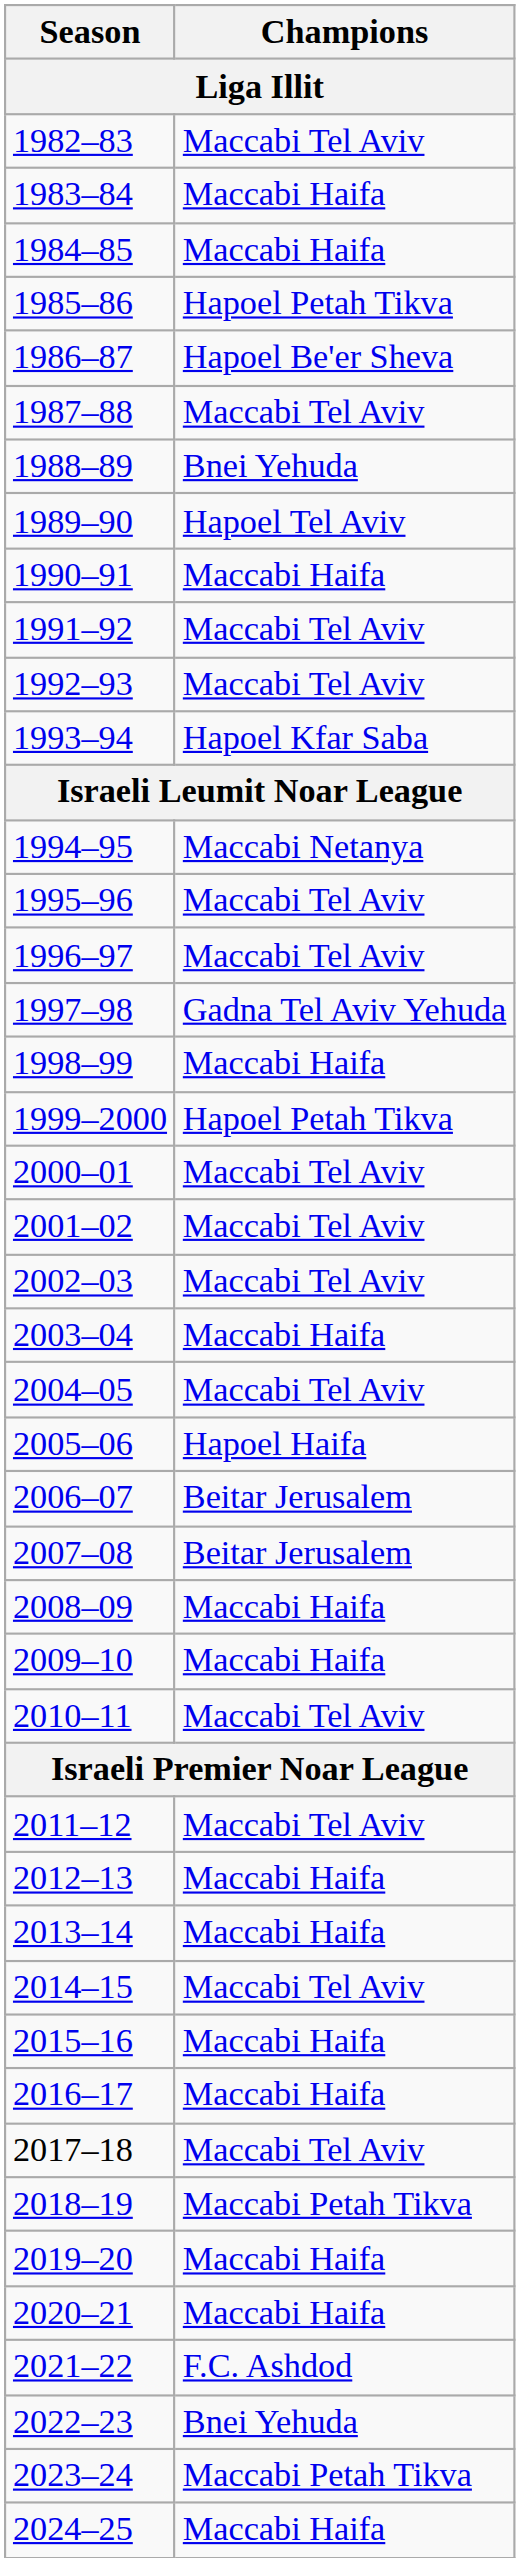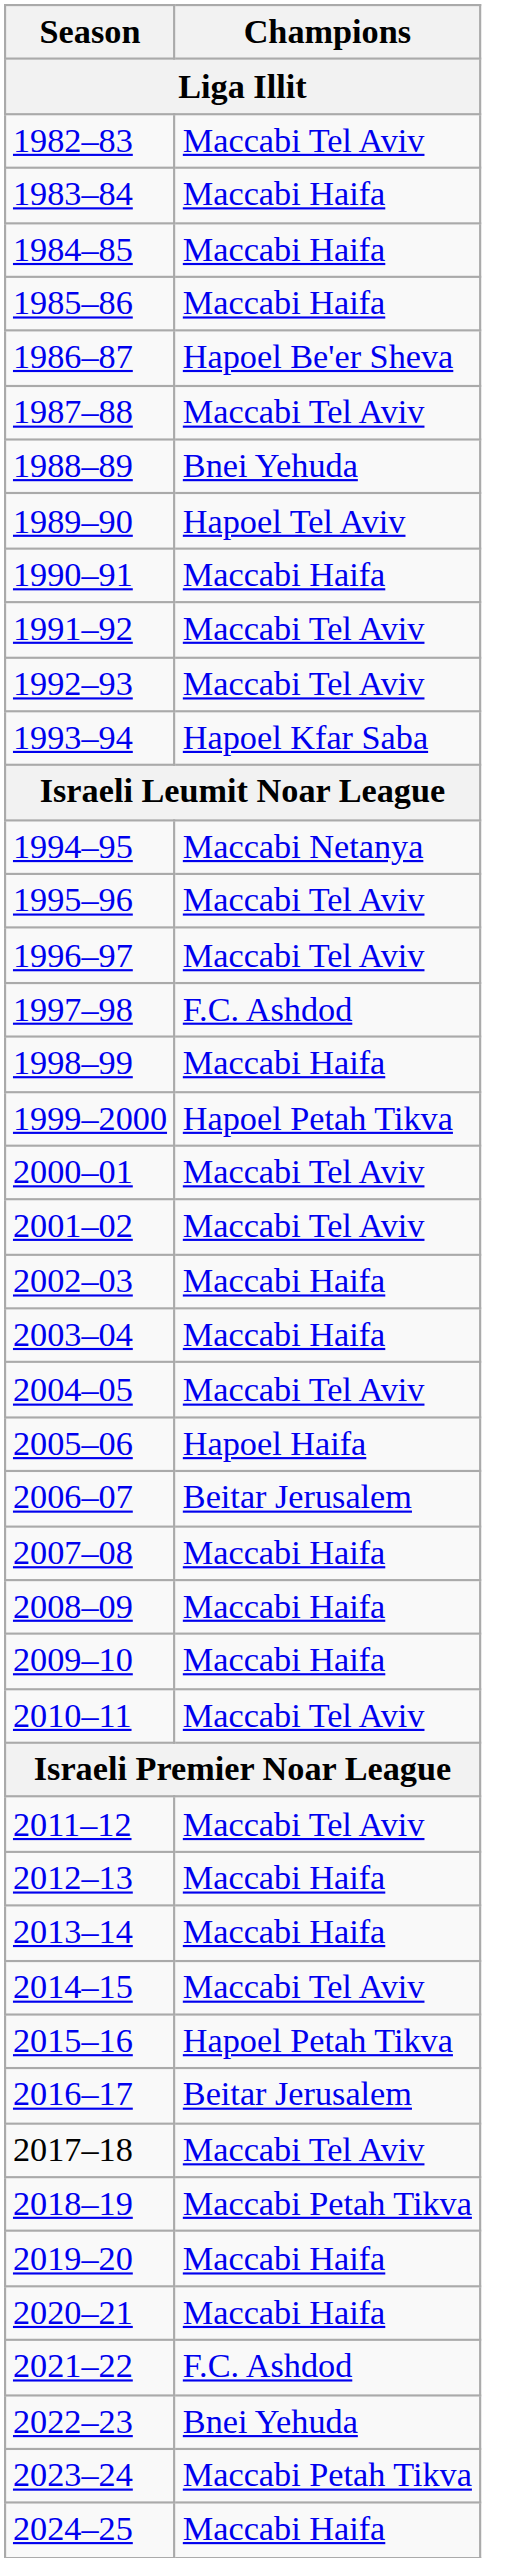 <table class="wikitable">
 <tr>
 <th>Season</th>
 <th>Champions</th>
 </tr>
 <tr>
 <th colspan="3">Liga Illit</th>
 </tr>
 <tr>
 <td><a href='#'>1982–83</a></td>
 <td><a href='#'>Maccabi Tel Aviv</a></td>
 </tr>
 <tr>
 <td><a href='#'>1983–84</a></td>
 <td><a href='#'>Maccabi Haifa</a></td>
 </tr>
 <tr>
 <td><a href='#'>1984–85</a></td>
 <td><a href='#'>Maccabi Haifa</a></td>
 </tr>
 <tr>
 <td><a href='#'>1985–86</a></td>
-<td><a href='#'>Hapoel Petah Tikva</a></td>
+<td><a href='#'>Maccabi Haifa</a></td>
 </tr>
 <tr>
 <td><a href='#'>1986–87</a></td>
 <td><a href='#'>Hapoel Be'er Sheva</a></td>
 </tr>
 <tr>
 <td><a href='#'>1987–88</a></td>
 <td><a href='#'>Maccabi Tel Aviv</a></td>
 </tr>
 <tr>
 <td><a href='#'>1988–89</a></td>
 <td><a href='#'>Bnei Yehuda</a></td>
 </tr>
 <tr>
 <td><a href='#'>1989–90</a></td>
 <td><a href='#'>Hapoel Tel Aviv</a></td>
 </tr>
 <tr>
 <td><a href='#'>1990–91</a></td>
 <td><a href='#'>Maccabi Haifa</a></td>
 </tr>
 <tr>
 <td><a href='#'>1991–92</a></td>
 <td><a href='#'>Maccabi Tel Aviv</a></td>
 </tr>
 <tr>
 <td><a href='#'>1992–93</a></td>
 <td><a href='#'>Maccabi Tel Aviv</a></td>
 </tr>
 <tr>
 <td><a href='#'>1993–94</a></td>
 <td><a href='#'>Hapoel Kfar Saba</a></td>
 </tr>
 <tr>
 <th colspan="3">Israeli Leumit Noar League</th>
 </tr>
 <tr>
 <td><a href='#'>1994–95</a></td>
 <td><a href='#'>Maccabi Netanya</a></td>
 </tr>
 <tr>
 <td><a href='#'>1995–96</a></td>
 <td><a href='#'>Maccabi Tel Aviv</a></td>
 </tr>
 <tr>
 <td><a href='#'>1996–97</a></td>
 <td><a href='#'>Maccabi Tel Aviv</a></td>
 </tr>
 <tr>
 <td><a href='#'>1997–98</a></td>
-<td><a href='#'>Gadna Tel Aviv Yehuda</a></td>
+<td><a href='#'>F.C. Ashdod</a></td>
 </tr>
 <tr>
 <td><a href='#'>1998–99</a></td>
 <td><a href='#'>Maccabi Haifa</a></td>
 </tr>
 <tr>
 <td><a href='#'>1999–2000</a></td>
 <td><a href='#'>Hapoel Petah Tikva</a></td>
 </tr>
 <tr>
 <td><a href='#'>2000–01</a></td>
 <td><a href='#'>Maccabi Tel Aviv</a></td>
 </tr>
 <tr>
 <td><a href='#'>2001–02</a></td>
 <td><a href='#'>Maccabi Tel Aviv</a></td>
 </tr>
 <tr>
 <td><a href='#'>2002–03</a></td>
-<td><a href='#'>Maccabi Tel Aviv</a></td>
+<td><a href='#'>Maccabi Haifa</a></td>
 </tr>
 <tr>
 <td><a href='#'>2003–04</a></td>
 <td><a href='#'>Maccabi Haifa</a></td>
 </tr>
 <tr>
 <td><a href='#'>2004–05</a></td>
 <td><a href='#'>Maccabi Tel Aviv</a></td>
 </tr>
 <tr>
 <td><a href='#'>2005–06</a></td>
 <td><a href='#'>Hapoel Haifa</a></td>
 </tr>
 <tr>
 <td><a href='#'>2006–07</a></td>
 <td><a href='#'>Beitar Jerusalem</a></td>
 </tr>
 <tr>
 <td><a href='#'>2007–08</a></td>
-<td><a href='#'>Beitar Jerusalem</a></td>
+<td><a href='#'>Maccabi Haifa</a></td>
 </tr>
 <tr>
 <td><a href='#'>2008–09</a></td>
 <td><a href='#'>Maccabi Haifa</a></td>
 </tr>
 <tr>
 <td><a href='#'>2009–10</a></td>
 <td><a href='#'>Maccabi Haifa</a></td>
 </tr>
 <tr>
 <td><a href='#'>2010–11</a></td>
 <td><a href='#'>Maccabi Tel Aviv</a></td>
 </tr>
 <tr>
 <th colspan="3">Israeli Premier Noar League</th>
 </tr>
 <tr>
 <td><a href='#'>2011–12</a></td>
 <td><a href='#'>Maccabi Tel Aviv</a></td>
 </tr>
 <tr>
 <td><a href='#'>2012–13</a></td>
 <td><a href='#'>Maccabi Haifa</a></td>
 </tr>
 <tr>
 <td><a href='#'>2013–14</a></td>
 <td><a href='#'>Maccabi Haifa</a></td>
 </tr>
 <tr>
 <td><a href='#'>2014–15</a></td>
 <td><a href='#'>Maccabi Tel Aviv</a></td>
 </tr>
 <tr>
 <td><a href='#'>2015–16</a></td>
-<td><a href='#'>Maccabi Haifa</a></td>
+<td><a href='#'>Hapoel Petah Tikva</a></td>
 </tr>
 <tr>
 <td><a href='#'>2016–17</a></td>
-<td><a href='#'>Maccabi Haifa</a></td>
+<td><a href='#'>Beitar Jerusalem</a></td>
 </tr>
 <tr>
 <td>2017–18</td>
 <td><a href='#'>Maccabi Tel Aviv</a></td>
 </tr>
 <tr>
 <td><a href='#'>2018–19</a></td>
 <td><a href='#'>Maccabi Petah Tikva</a></td>
 </tr>
 <tr>
 <td><a href='#'>2019–20</a></td>
 <td><a href='#'>Maccabi Haifa</a></td>
 </tr>
 <tr>
 <td><a href='#'>2020–21</a></td>
 <td><a href='#'>Maccabi Haifa</a></td>
 </tr>
 <tr>
 <td><a href='#'>2021–22</a></td>
 <td><a href='#'>F.C. Ashdod</a></td>
 </tr>
 <tr>
 <td><a href='#'>2022–23</a></td>
 <td><a href='#'>Bnei Yehuda</a></td>
 </tr>
 <tr>
 <td><a href='#'>2023–24</a></td>
 <td><a href='#'>Maccabi Petah Tikva</a></td>
 </tr>
 <tr>
 <td><a href='#'>2024–25</a></td>
 <td><a href='#'>Maccabi Haifa</a></td>
 </tr>
 </table>
